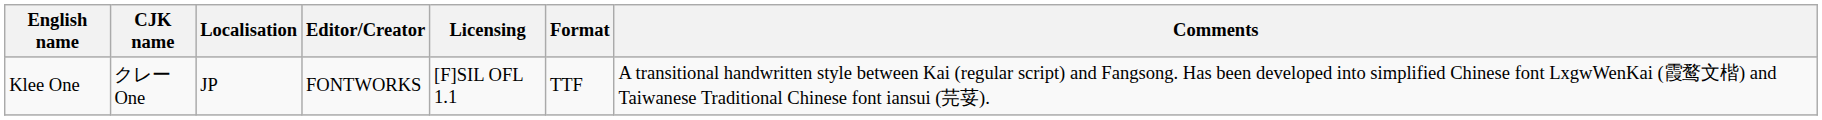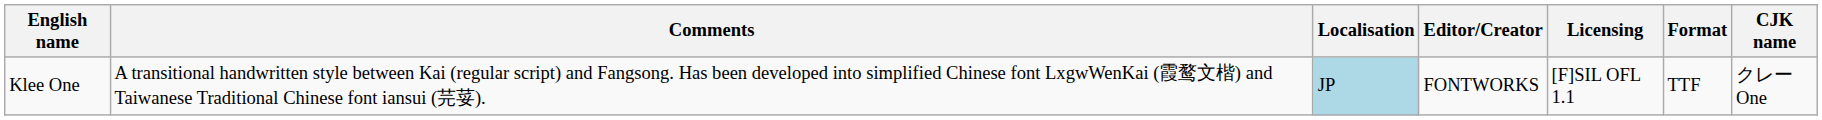 <table class="wikitable sortable" style="font-size: 0.8em;">
 <tr>
 <th>English name</th>
-<th>CJK name</th>
+<th>Comments</th>
 <th>Localisation</th>
 <th>Editor/Creator</th>
 <th>Licensing</th>
 <th>Format</th>
-<th>Comments</th>
+<th>CJK name</th>
 </tr>
 <tr>
 <td>Klee One</td>
-<td>クレーOne</td>
-<td>JP</td>
+<td>A transitional handwritten style between Kai (regular script) and Fangsong. Has been developed into simplified Chinese font LxgwWenKai (霞鹜文楷) and Taiwanese Traditional Chinese font iansui (芫荽).</td>
+<td style="background: lightblue;">JP</td>
 <td>FONTWORKS</td>
 <td><span>[F]</span>SIL OFL 1.1</td>
 <td>TTF</td>
-<td>A transitional handwritten style between Kai (regular script) and Fangsong. Has been developed into simplified Chinese font LxgwWenKai (霞鹜文楷) and Taiwanese Traditional Chinese font iansui (芫荽).</td>
+<td>クレーOne</td>
 </tr>
 </table>
